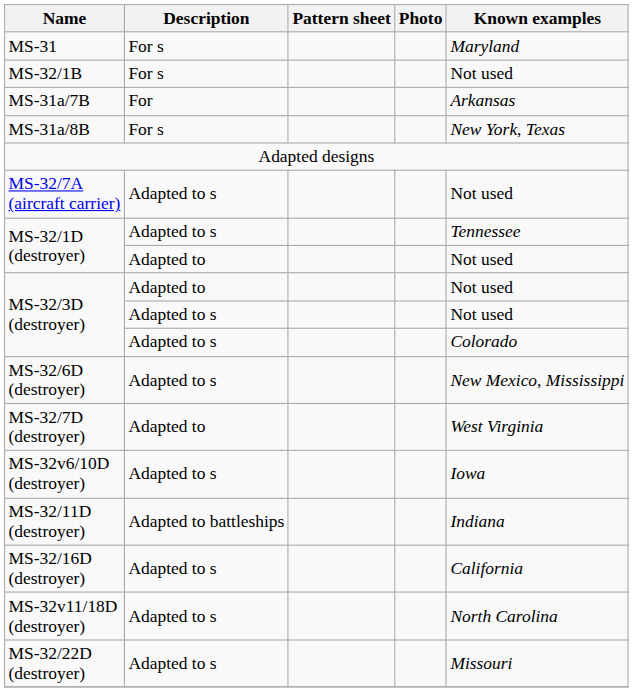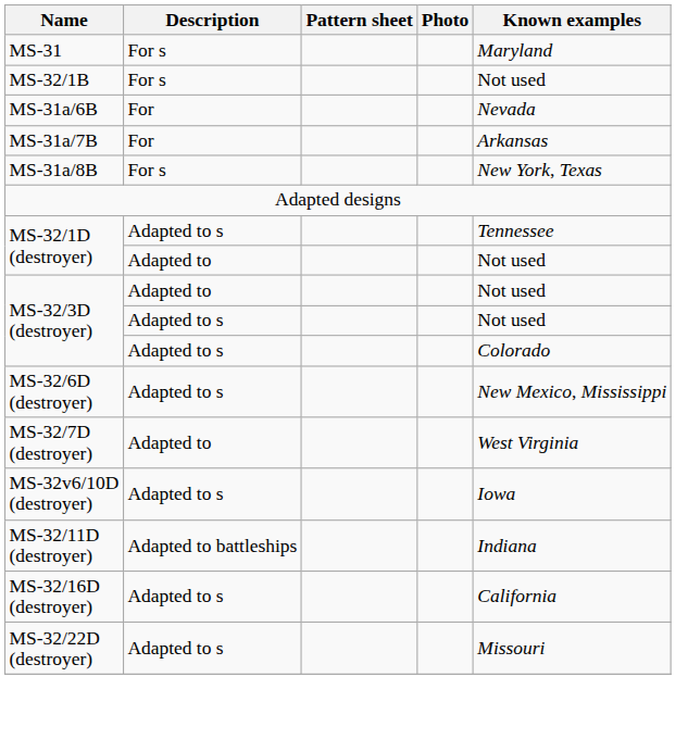 <table class="wikitable" border="1">
 <tr>
 <th>Name</th>
 <th>Description</th>
 <th>Pattern sheet</th>
 <th>Photo</th>
 <th>Known examples</th>
 </tr>
 <tr>
 <td>MS-31</td>
 <td>For s</td>
 <td></td>
 <td></td>
 <td><em>Maryland</em></td>
 </tr>
 <tr>
 <td>MS-32/1B</td>
 <td>For s</td>
 <td></td>
 <td></td>
 <td>Not used</td>
 </tr>
 <tr>
+<td>MS-31a/6B</td>
+<td>For </td>
+<td></td>
+<td></td>
+<td><em>Nevada</em></td>
+</tr>
+<tr>
 <td>MS-31a/7B</td>
 <td>For </td>
 <td></td>
 <td></td>
 <td><em>Arkansas</em></td>
 </tr>
 <tr>
 <td>MS-31a/8B</td>
 <td>For s</td>
 <td></td>
 <td></td>
 <td><em>New York</em>, <em>Texas</em></td>
 </tr>
 <tr>
 <td colspan=5 align=center>Adapted designs</td>
-</tr>
-<tr>
-<td><a href='#'>MS-32/7A<br>(aircraft carrier)</a></td>
-<td>Adapted to s</td>
-<td></td>
-<td></td>
-<td>Not used</td>
 </tr>
 <tr>
 <td rowspan=2>MS-32/1D<br>(destroyer)</td>
 <td>Adapted to s</td>
 <td></td>
 <td></td>
 <td><em>Tennessee</em></td>
 </tr>
 <tr>
 <td>Adapted to </td>
 <td></td>
 <td></td>
 <td>Not used</td>
 </tr>
 <tr>
 <td rowspan=3>MS-32/3D<br>(destroyer)</td>
 <td>Adapted to </td>
 <td></td>
 <td></td>
 <td>Not used</td>
 </tr>
 <tr>
 <td>Adapted to s</td>
 <td></td>
 <td></td>
 <td>Not used</td>
 </tr>
 <tr>
 <td>Adapted to s</td>
 <td></td>
 <td></td>
 <td><em>Colorado</em></td>
 </tr>
 <tr>
 <td>MS-32/6D<br>(destroyer)</td>
 <td>Adapted to s</td>
 <td></td>
 <td></td>
 <td><em>New Mexico</em>, <em>Mississippi</em></td>
 </tr>
 <tr>
 <td>MS-32/7D<br>(destroyer)</td>
 <td>Adapted to </td>
 <td></td>
 <td></td>
 <td><em>West Virginia</em></td>
 </tr>
 <tr>
 <td>MS-32v6/10D<br>(destroyer)</td>
 <td>Adapted to s</td>
 <td></td>
 <td></td>
 <td><em>Iowa</em></td>
 </tr>
 <tr>
 <td>MS-32/11D<br>(destroyer)</td>
 <td>Adapted to  battleships</td>
 <td></td>
 <td></td>
 <td><em>Indiana</em></td>
 </tr>
 <tr>
 <td>MS-32/16D<br>(destroyer)</td>
 <td>Adapted to s</td>
 <td></td>
 <td></td>
 <td><em>California</em></td>
 </tr>
 <tr>
-<td>MS-32v11/18D<br>(destroyer)</td>
-<td>Adapted to s</td>
-<td></td>
-<td></td>
-<td><em>North Carolina</em></td>
-</tr>
-<tr>
 <td>MS-32/22D<br>(destroyer)</td>
 <td>Adapted to s</td>
 <td></td>
 <td align="center"></td>
 <td><em>Missouri</em></td>
 </tr>
 <tr>
 </tr>
 </table>
